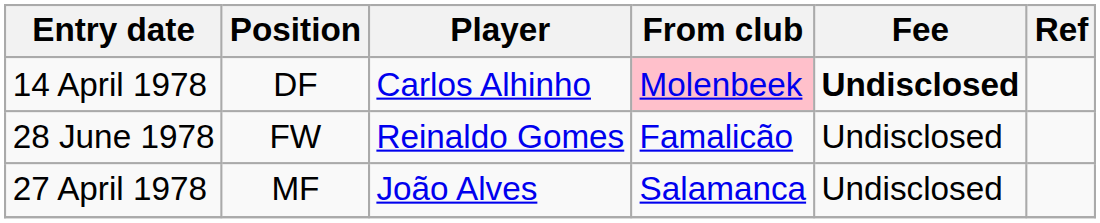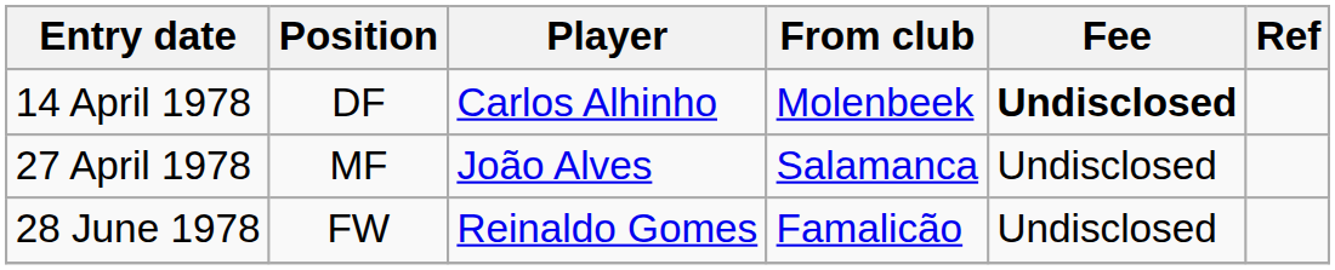 <table class="wikitable">
 <tr>
 <th>Entry date</th>
 <th>Position</th>
 <th>Player</th>
 <th>From club</th>
 <th>Fee</th>
 <th>Ref</th>
 </tr>
 <tr>
 <td>14 April 1978</td>
 <td style="text-align:center;">DF</td>
 <td style="text-align:left;"><a href='#'>Carlos Alhinho</a></td>
-<td style="background: pink; text-align:left;"><a href='#'>Molenbeek</a></td>
+<td style="text-align:left;"><a href='#'>Molenbeek</a></td>
 <td><strong>Undisclosed</strong></td>
+<td></td>
+</tr>
+<tr>
+<td>27 April 1978</td>
+<td style="text-align:center;">MF</td>
+<td style="text-align:left;"><a href='#'>João Alves</a></td>
+<td style="text-align:left;"><a href='#'>Salamanca</a></td>
+<td>Undisclosed</td>
 <td></td>
 </tr>
 <tr>
 <td>28 June 1978</td>
 <td style="text-align:center;">FW</td>
 <td style="text-align:left;"><a href='#'>Reinaldo Gomes</a></td>
 <td style="text-align:left;"><a href='#'>Famalicão</a></td>
 <td>Undisclosed</td>
 <td></td>
 </tr>
 <tr>
-<td>27 April 1978</td>
-<td style="text-align:center;">MF</td>
-<td style="text-align:left;"><a href='#'>João Alves</a></td>
-<td style="text-align:left;"><a href='#'>Salamanca</a></td>
-<td>Undisclosed</td>
-<td></td>
-</tr>
-<tr>
 </tr>
 </table>
